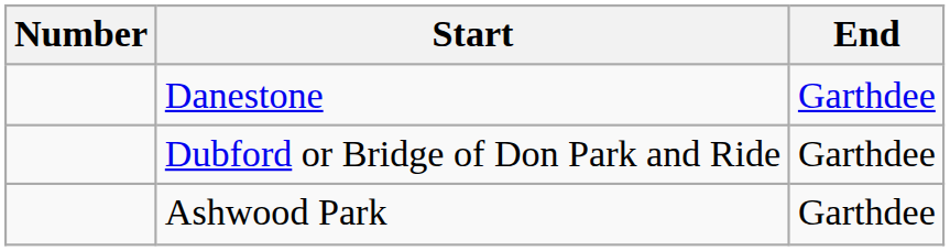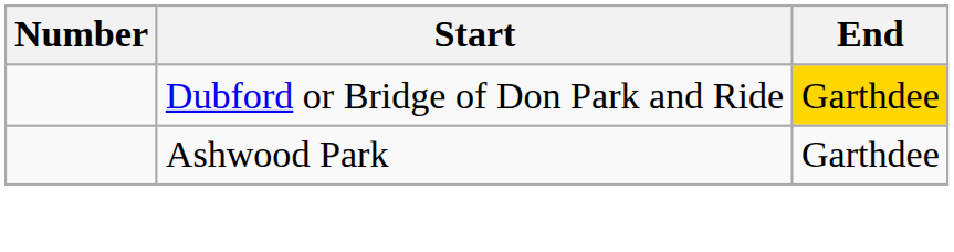 <table class="wikitable">
 <tr>
 <th>Number</th>
 <th>Start</th>
 <th>End</th>
 </tr>
 <tr>
 <td></td>
-<td><a href='#'>Danestone</a></td>
-<td><a href='#'>Garthdee</a></td>
-</tr>
-<tr>
-<td></td>
 <td><a href='#'>Dubford</a> or Bridge of Don Park and Ride</td>
-<td>Garthdee</td>
+<td style="background: gold;">Garthdee</td>
 </tr>
 <tr>
 <td></td>
 <td>Ashwood Park</td>
 <td>Garthdee</td>
 </tr>
 </table>
